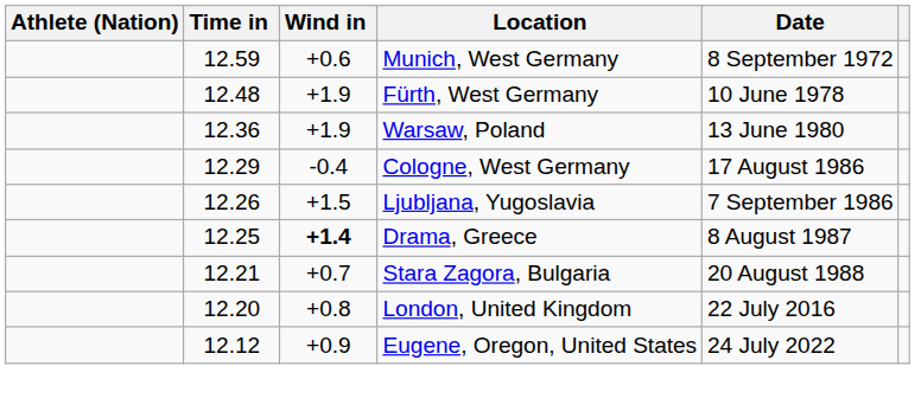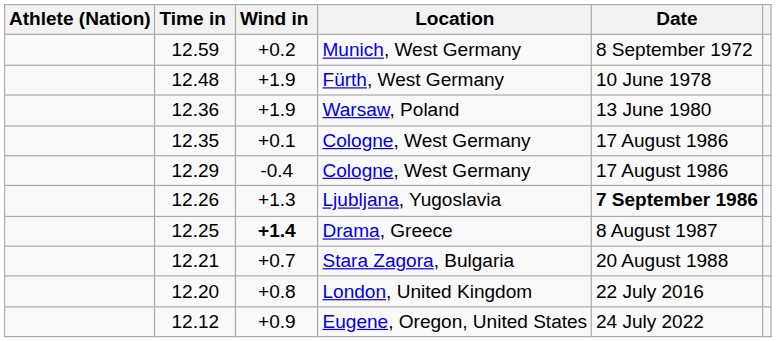 <table class="wikitable sortable">
 <tr>
 <th scope="col">Athlete (Nation)</th>
 <th scope="col">Time in </th>
 <th scope="col">Wind in </th>
 <th scope="col">Location</th>
 <th scope="col">Date</th>
 <th scope="col" class="unsortable"></th>
 </tr>
 <tr>
 <td></td>
 <td style="text-align:center">12.59</td>
-<td style="text-align:center">+0.6</td>
+<td style="text-align:center">+0.2</td>
 <td><a href='#'>Munich</a>, West Germany</td>
 <td>8 September 1972</td>
 <td style="text-align:center"></td>
 </tr>
 <tr>
 <td></td>
 <td style="text-align:center">12.48</td>
 <td style="text-align:center">+1.9</td>
 <td><a href='#'>Fürth</a>, West Germany</td>
 <td>10 June 1978</td>
 <td style="text-align:center"></td>
 </tr>
 <tr>
 <td></td>
 <td style="text-align:center">12.36</td>
 <td style="text-align:center">+1.9</td>
 <td><a href='#'>Warsaw</a>, Poland</td>
 <td>13 June 1980</td>
 <td style="text-align:center"></td>
 </tr>
 <tr>
 <td></td>
+<td style="text-align:center">12.35</td>
+<td style="text-align:center">+0.1</td>
+<td><a href='#'>Cologne</a>, West Germany</td>
+<td>17 August 1986</td>
+<td style="text-align:center"></td>
+</tr>
+<tr>
+<td></td>
 <td style="text-align:center">12.29</td>
 <td style="text-align:center">-0.4</td>
 <td><a href='#'>Cologne</a>, West Germany</td>
 <td>17 August 1986</td>
 <td style="text-align:center"></td>
 </tr>
 <tr>
 <td></td>
 <td style="text-align:center">12.26</td>
-<td style="text-align:center">+1.5</td>
+<td style="text-align:center">+1.3</td>
 <td><a href='#'>Ljubljana</a>, Yugoslavia</td>
-<td>7 September 1986</td>
+<td><strong>7 September 1986</strong></td>
 <td style="text-align:center"></td>
 </tr>
 <tr>
 <td></td>
 <td style="text-align:center">12.25</td>
 <td style="text-align:center"><strong>+1.4</strong></td>
 <td><a href='#'>Drama</a>, Greece</td>
 <td>8 August 1987</td>
 <td style="text-align:center"></td>
 </tr>
 <tr>
 <td></td>
 <td style="text-align:center">12.21</td>
 <td style="text-align:center">+0.7</td>
 <td><a href='#'>Stara Zagora</a>, Bulgaria</td>
 <td>20 August 1988</td>
 <td style="text-align:center"></td>
 </tr>
 <tr>
 <td></td>
 <td style="text-align:center">12.20</td>
 <td style="text-align:center">+0.8</td>
 <td><a href='#'>London</a>, United Kingdom</td>
 <td>22 July 2016</td>
 <td style="text-align:center"></td>
 </tr>
 <tr>
 <td></td>
 <td style="text-align:center">12.12</td>
 <td style="text-align:center">+0.9</td>
 <td><a href='#'>Eugene</a>, Oregon, United States</td>
 <td>24 July 2022</td>
 <td style="text-align:center"></td>
 </tr>
 </table>
